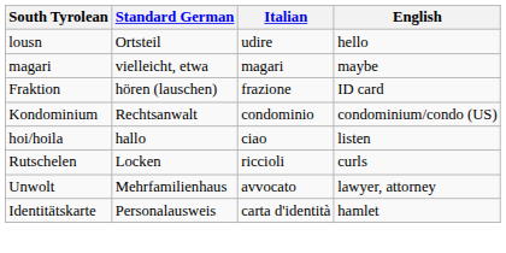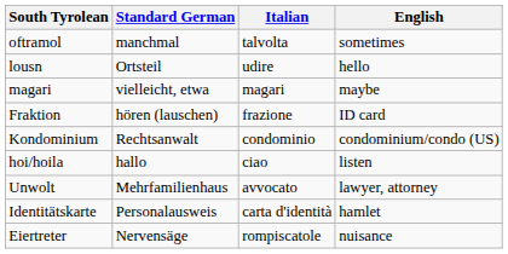 <table class="wikitable">
 <tr>
 <th>South Tyrolean</th>
 <th><a href='#'>Standard German</a></th>
 <th><a href='#'>Italian</a></th>
 <th>English</th>
+</tr>
+<tr>
+<td>oftramol</td>
+<td>manchmal</td>
+<td>talvolta</td>
+<td>sometimes</td>
 </tr>
 <tr>
 <td>lousn</td>
 <td>Ortsteil</td>
 <td>udire</td>
 <td>hello</td>
 </tr>
 <tr>
 <td>magari</td>
 <td>vielleicht, etwa</td>
 <td>magari</td>
 <td>maybe</td>
 </tr>
 <tr>
 <td>Fraktion</td>
 <td>hören (lauschen)</td>
 <td>frazione</td>
 <td>ID card</td>
 </tr>
 <tr>
 <td>Kondominium</td>
 <td>Rechtsanwalt</td>
 <td>condominio</td>
 <td>condominium/condo (US)</td>
 </tr>
 <tr>
 <td>hoi/hoila</td>
 <td>hallo</td>
 <td>ciao</td>
 <td>listen</td>
 </tr>
 <tr>
-<td>Rutschelen</td>
-<td>Locken</td>
-<td>riccioli</td>
-<td>curls</td>
-</tr>
-<tr>
 <td>Unwolt</td>
 <td>Mehrfamilienhaus</td>
 <td>avvocato</td>
 <td>lawyer, attorney</td>
 </tr>
 <tr>
 <td>Identitätskarte</td>
 <td>Personalausweis</td>
 <td>carta d'identità</td>
 <td>hamlet</td>
 </tr>
+<tr>
+<td>Eiertreter</td>
+<td>Nervensäge</td>
+<td>rompiscatole</td>
+<td>nuisance</td>
+</tr>
 </table>
